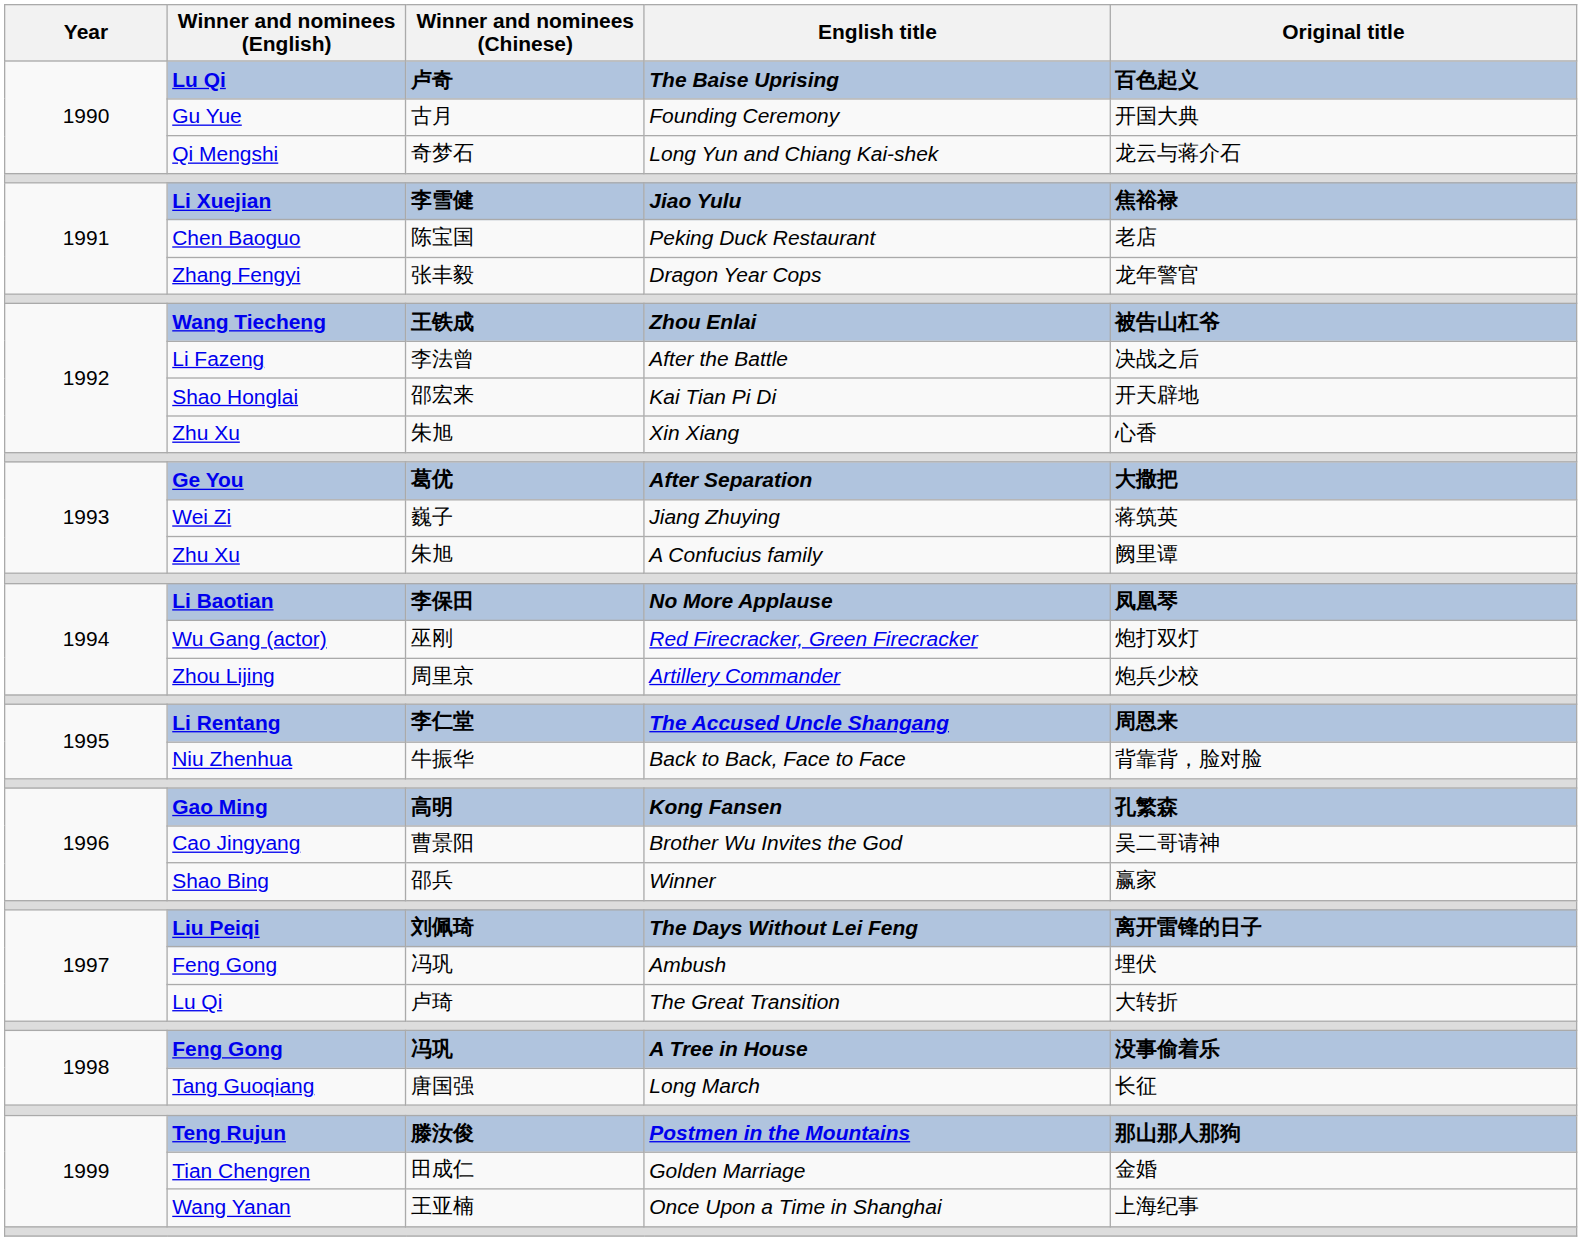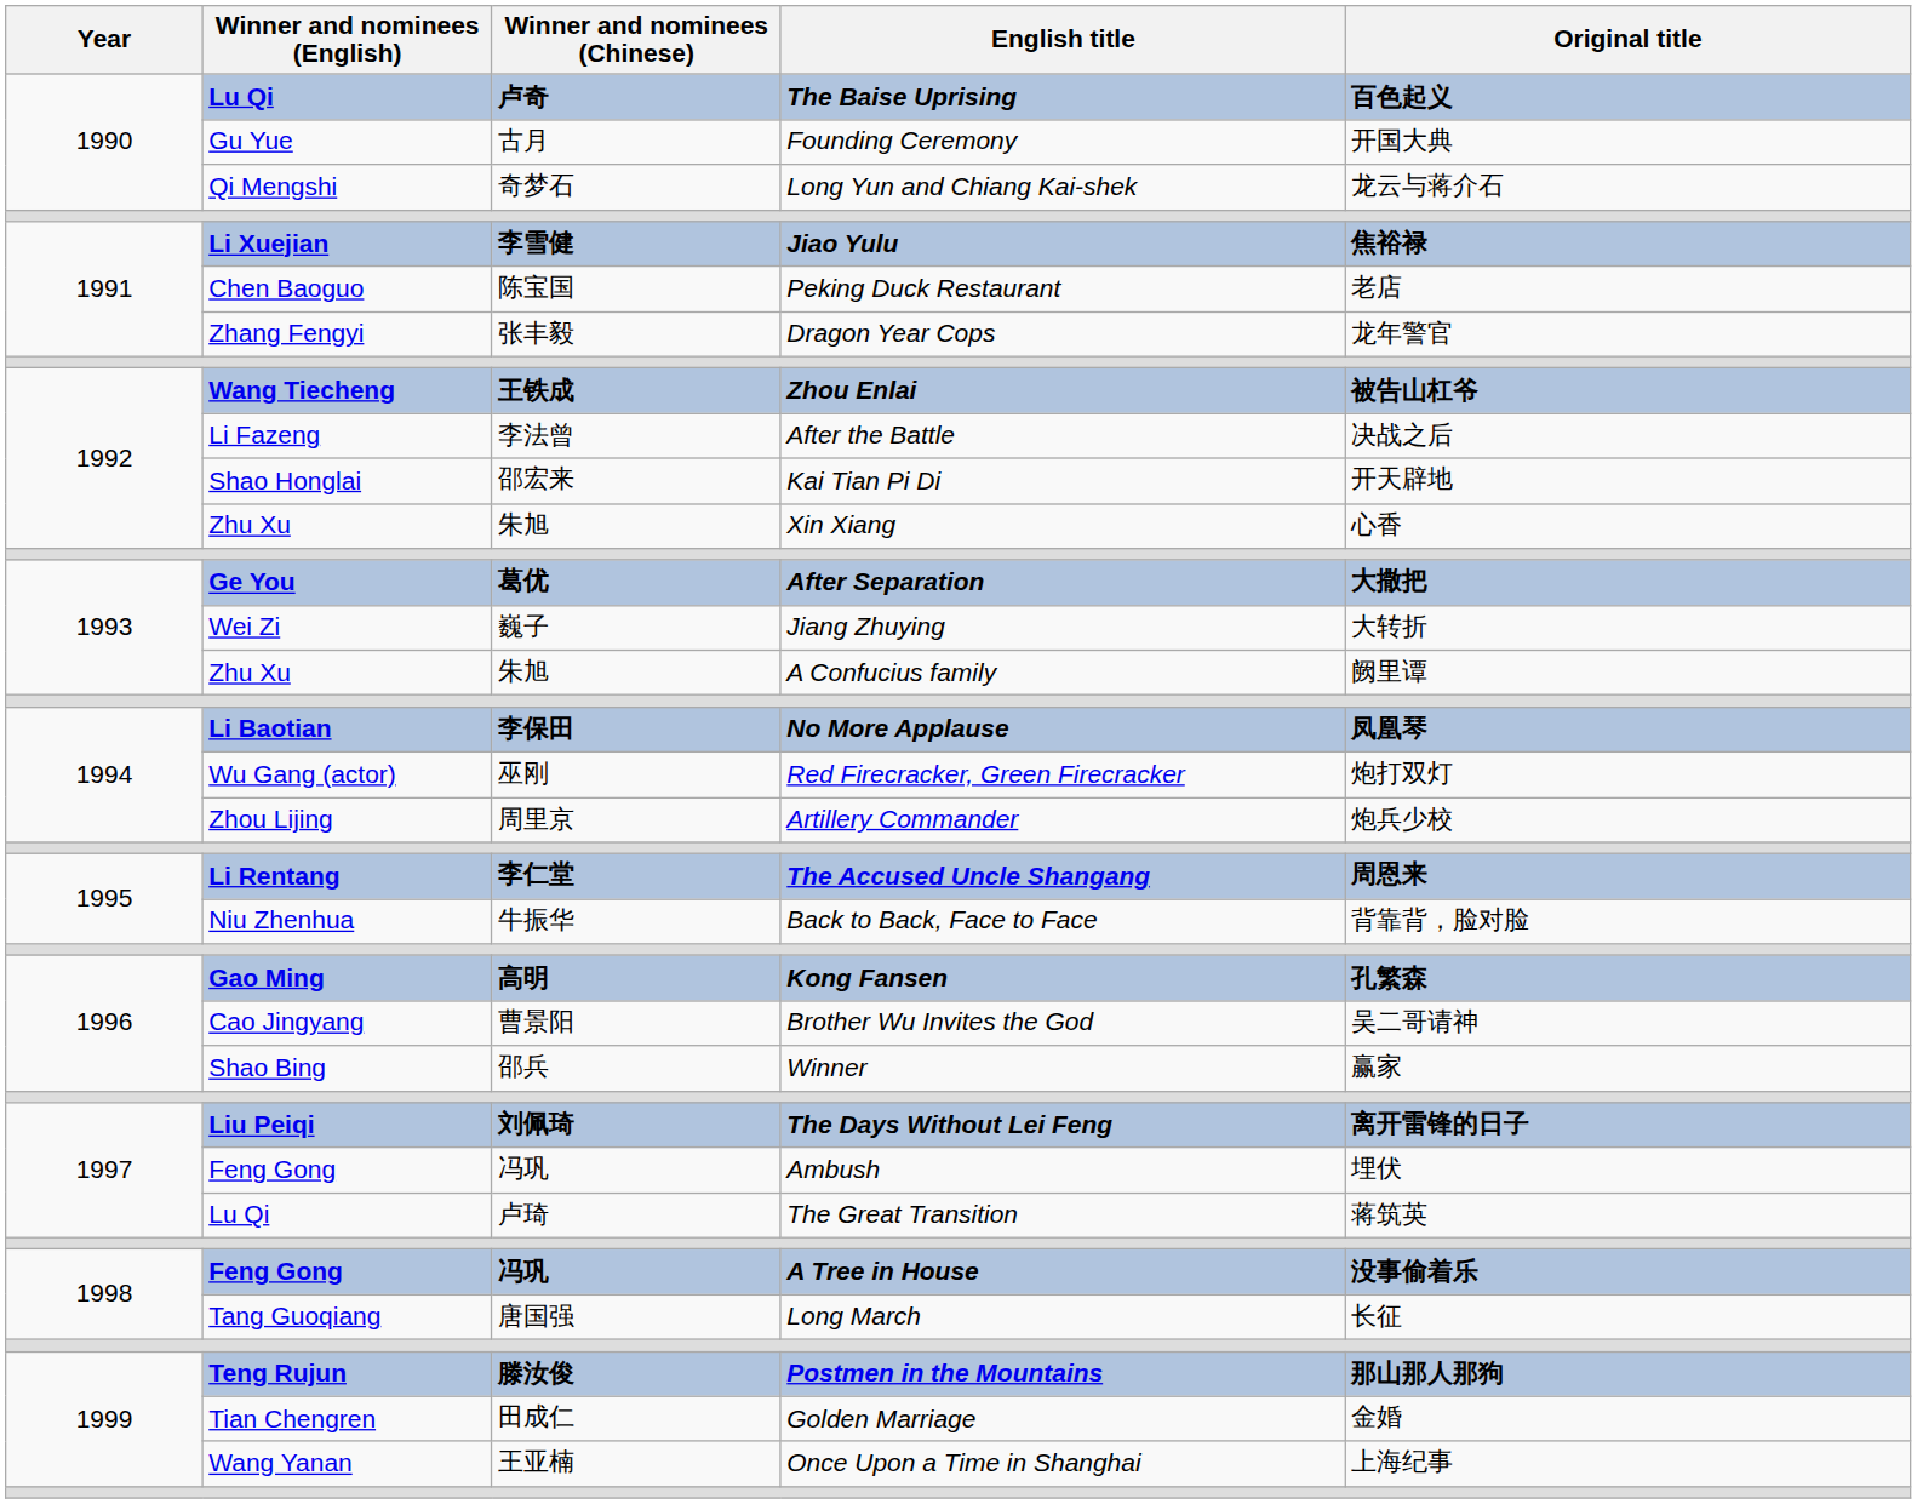 <table class="wikitable" width="95%" cellpadding="5">
 <tr>
 <th width="100"><strong>Year</strong></th>
 <th width="150"><strong>Winner and nominees<br>(English)</strong></th>
 <th width="150"><strong>Winner and nominees<br>(Chinese)</strong></th>
 <th width="300"><strong>English title</strong></th>
 <th width="300"><strong>Original title</strong></th>
 </tr>
 <tr>
 <td rowspan="3" style="text-align:center;">1990</td>
 <td style="background:#B0C4DE;"><strong><a href='#'>Lu Qi</a></strong></td>
 <td style="background:#B0C4DE;"><strong>卢奇</strong></td>
 <td style="background:#B0C4DE;"><strong><em>The Baise Uprising</em></strong></td>
 <td style="background:#B0C4DE;"><strong>百色起义</strong></td>
 </tr>
 <tr>
 <td><a href='#'>Gu Yue</a></td>
 <td>古月</td>
 <td><em>Founding Ceremony</em></td>
 <td>开国大典</td>
 </tr>
 <tr>
 <td><a href='#'>Qi Mengshi</a></td>
 <td>奇梦石</td>
 <td><em>Long Yun and Chiang Kai-shek</em></td>
 <td>龙云与蒋介石</td>
 </tr>
 <tr bgcolor=#DDDDDD>
 <td colspan=5></td>
 </tr>
 <tr>
 <td rowspan="3" style="text-align:center;">1991</td>
 <td style="background:#B0C4DE;"><strong><a href='#'>Li Xuejian</a></strong></td>
 <td style="background:#B0C4DE;"><strong>李雪健</strong></td>
 <td style="background:#B0C4DE;"><strong><em>Jiao Yulu</em></strong></td>
 <td style="background:#B0C4DE;"><strong>焦裕禄</strong></td>
 </tr>
 <tr>
 <td><a href='#'>Chen Baoguo</a></td>
 <td>陈宝国</td>
 <td><em>Peking Duck Restaurant</em></td>
 <td>老店</td>
 </tr>
 <tr>
 <td><a href='#'>Zhang Fengyi</a></td>
 <td>张丰毅</td>
 <td><em>Dragon Year Cops</em></td>
 <td>龙年警官</td>
 </tr>
 <tr bgcolor=#DDDDDD>
 <td colspan=5></td>
 </tr>
 <tr>
 <td rowspan="4" style="text-align:center;">1992</td>
 <td style="background:#B0C4DE;"><strong><a href='#'>Wang Tiecheng</a></strong></td>
 <td style="background:#B0C4DE;"><strong>王铁成</strong></td>
 <td style="background:#B0C4DE;"><strong><em>Zhou Enlai</em></strong></td>
 <td style="background:#B0C4DE;"><strong>被告山杠爷</strong></td>
 </tr>
 <tr>
 <td><a href='#'>Li Fazeng</a></td>
 <td>李法曾</td>
 <td><em>After the Battle</em></td>
 <td>决战之后</td>
 </tr>
 <tr>
 <td><a href='#'>Shao Honglai</a></td>
 <td>邵宏来</td>
 <td><em>Kai Tian Pi Di</em></td>
 <td>开天辟地</td>
 </tr>
 <tr>
 <td><a href='#'>Zhu Xu</a></td>
 <td>朱旭</td>
 <td><em>Xin Xiang</em></td>
 <td>心香</td>
 </tr>
 <tr bgcolor=#DDDDDD>
 <td colspan=5></td>
 </tr>
 <tr>
 <td rowspan="3" style="text-align:center;">1993</td>
 <td style="background:#B0C4DE;"><strong><a href='#'>Ge You</a></strong></td>
 <td style="background:#B0C4DE;"><strong>葛优</strong></td>
 <td style="background:#B0C4DE;"><strong><em>After Separation</em></strong></td>
 <td style="background:#B0C4DE;"><strong>大撒把</strong></td>
 </tr>
 <tr>
 <td><a href='#'>Wei Zi</a></td>
 <td>巍子</td>
 <td><em>Jiang Zhuying</em></td>
-<td>蒋筑英</td>
+<td>大转折</td>
 </tr>
 <tr>
 <td><a href='#'>Zhu Xu</a></td>
 <td>朱旭</td>
 <td><em>A Confucius family</em></td>
 <td>阙里谭</td>
 </tr>
 <tr bgcolor=#DDDDDD>
 <td colspan=5></td>
 </tr>
 <tr>
 <td rowspan="3" style="text-align:center;">1994</td>
 <td style="background:#B0C4DE;"><strong><a href='#'>Li Baotian</a></strong></td>
 <td style="background:#B0C4DE;"><strong>李保田</strong></td>
 <td style="background:#B0C4DE;"><strong><em>No More Applause</em></strong></td>
 <td style="background:#B0C4DE;"><strong>凤凰琴</strong></td>
 </tr>
 <tr>
 <td><a href='#'>Wu Gang (actor)</a></td>
 <td>巫刚</td>
 <td><em><a href='#'>Red Firecracker, Green Firecracker</a></em></td>
 <td>炮打双灯</td>
 </tr>
 <tr>
 <td><a href='#'>Zhou Lijing</a></td>
 <td>周里京</td>
 <td><em><a href='#'>Artillery Commander</a></em></td>
 <td>炮兵少校</td>
 </tr>
 <tr bgcolor=#DDDDDD>
 <td colspan=5></td>
 </tr>
 <tr>
 <td rowspan="2" style="text-align:center;">1995</td>
 <td style="background:#B0C4DE;"><strong><a href='#'>Li Rentang</a></strong></td>
 <td style="background:#B0C4DE;"><strong>李仁堂</strong></td>
 <td style="background:#B0C4DE;"><strong><em><a href='#'>The Accused Uncle Shangang</a></em></strong></td>
 <td style="background:#B0C4DE;"><strong>周恩来</strong></td>
 </tr>
 <tr>
 <td><a href='#'>Niu Zhenhua</a></td>
 <td>牛振华</td>
 <td><em>Back to Back, Face to Face</em></td>
 <td>背靠背，脸对脸</td>
 </tr>
 <tr bgcolor=#DDDDDD>
 <td colspan=5></td>
 </tr>
 <tr>
 <td rowspan="3" style="text-align:center;">1996</td>
 <td style="background:#B0C4DE;"><strong><a href='#'>Gao Ming</a></strong></td>
 <td style="background:#B0C4DE;"><strong>高明</strong></td>
 <td style="background:#B0C4DE;"><strong><em>Kong Fansen</em></strong></td>
 <td style="background:#B0C4DE;"><strong>孔繁森</strong></td>
 </tr>
 <tr>
 <td><a href='#'>Cao Jingyang</a></td>
 <td>曹景阳</td>
 <td><em>Brother Wu Invites the God</em></td>
 <td>吴二哥请神</td>
 </tr>
 <tr>
 <td><a href='#'>Shao Bing</a></td>
 <td>邵兵</td>
 <td><em>Winner</em></td>
 <td>赢家</td>
 </tr>
 <tr bgcolor=#DDDDDD>
 <td colspan=5></td>
 </tr>
 <tr>
 <td rowspan="3" style="text-align:center;">1997</td>
 <td style="background:#B0C4DE;"><strong><a href='#'>Liu Peiqi</a></strong></td>
 <td style="background:#B0C4DE;"><strong>刘佩琦</strong></td>
 <td style="background:#B0C4DE;"><strong><em>The Days Without Lei Feng</em></strong></td>
 <td style="background:#B0C4DE;"><strong>离开雷锋的日子</strong></td>
 </tr>
 <tr>
 <td><a href='#'>Feng Gong</a></td>
 <td>冯巩</td>
 <td><em>Ambush</em></td>
 <td>埋伏</td>
 </tr>
 <tr>
 <td><a href='#'>Lu Qi</a></td>
 <td>卢琦</td>
 <td><em>The Great Transition</em></td>
-<td>大转折</td>
+<td>蒋筑英</td>
 </tr>
 <tr bgcolor=#DDDDDD>
 <td colspan=5></td>
 </tr>
 <tr>
 <td rowspan="2" style="text-align:center;">1998</td>
 <td style="background:#B0C4DE;"><strong><a href='#'>Feng Gong</a></strong></td>
 <td style="background:#B0C4DE;"><strong>冯巩</strong></td>
 <td style="background:#B0C4DE;"><strong><em>A Tree in House</em></strong></td>
 <td style="background:#B0C4DE;"><strong>没事偷着乐</strong></td>
 </tr>
 <tr>
 <td><a href='#'>Tang Guoqiang</a></td>
 <td>唐国强</td>
 <td><em>Long March</em></td>
 <td>长征</td>
 </tr>
 <tr bgcolor=#DDDDDD>
 <td colspan=5></td>
 </tr>
 <tr>
 <td rowspan="3" style="text-align:center;">1999</td>
 <td style="background:#B0C4DE;"><strong><a href='#'>Teng Rujun</a></strong></td>
 <td style="background:#B0C4DE;"><strong>滕汝俊</strong></td>
 <td style="background:#B0C4DE;"><strong><em><a href='#'>Postmen in the Mountains</a></em></strong></td>
 <td style="background:#B0C4DE;"><strong>那山那人那狗</strong></td>
 </tr>
 <tr>
 <td><a href='#'>Tian Chengren</a></td>
 <td>田成仁</td>
 <td><em>Golden Marriage</em></td>
 <td>金婚</td>
 </tr>
 <tr>
 <td><a href='#'>Wang Yanan</a></td>
 <td>王亚楠</td>
 <td><em>Once Upon a Time in Shanghai</em></td>
 <td>上海纪事</td>
 </tr>
 <tr bgcolor=#DDDDDD>
 <td colspan=5></td>
 </tr>
 </table>
